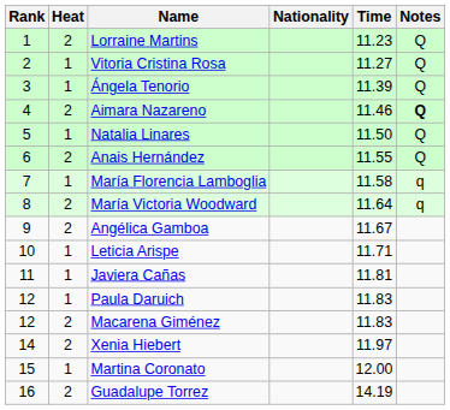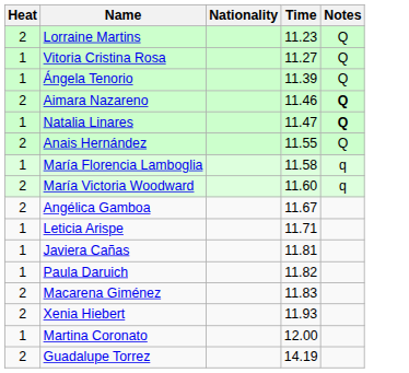 <table class="wikitable sortable" style="text-align:center">
 <tr>
-<th>Rank</th>
 <th>Heat</th>
 <th>Name</th>
 <th>Nationality</th>
 <th>Time</th>
 <th>Notes</th>
 </tr>
 <tr bgcolor=ccffcc>
-<td>1</td>
 <td>2</td>
 <td align=left><a href='#'>Lorraine Martins</a></td>
 <td align=left></td>
 <td>11.23</td>
 <td>Q</td>
 </tr>
 <tr bgcolor=ccffcc>
-<td>2</td>
 <td>1</td>
 <td align=left><a href='#'>Vitoria Cristina Rosa</a></td>
 <td align=left></td>
 <td>11.27</td>
 <td>Q</td>
 </tr>
 <tr bgcolor=ccffcc>
-<td>3</td>
 <td>1</td>
 <td align=left><a href='#'>Ángela Tenorio</a></td>
 <td align=left></td>
 <td>11.39</td>
 <td>Q</td>
 </tr>
 <tr bgcolor=ccffcc>
-<td>4</td>
 <td>2</td>
 <td align=left><a href='#'>Aimara Nazareno</a></td>
 <td align=left></td>
 <td>11.46</td>
 <td><strong>Q</strong></td>
 </tr>
 <tr bgcolor=ccffcc>
-<td>5</td>
 <td>1</td>
 <td align=left><a href='#'>Natalia Linares</a></td>
 <td align=left></td>
-<td>11.50</td>
-<td>Q</td>
+<td>11.47</td>
+<td><strong>Q</strong></td>
 </tr>
 <tr bgcolor=ccffcc>
-<td>6</td>
 <td>2</td>
 <td align=left><a href='#'>Anais Hernández</a></td>
 <td align=left></td>
 <td>11.55</td>
 <td>Q</td>
 </tr>
 <tr bgcolor=ddffdd>
-<td>7</td>
 <td>1</td>
 <td align=left><a href='#'>María Florencia Lamboglia</a></td>
 <td align=left></td>
 <td>11.58</td>
 <td>q</td>
 </tr>
 <tr bgcolor=ddffdd>
-<td>8</td>
 <td>2</td>
 <td align=left><a href='#'>María Victoria Woodward</a></td>
 <td align=left></td>
-<td>11.64</td>
+<td>11.60</td>
 <td>q</td>
 </tr>
 <tr>
-<td>9</td>
 <td>2</td>
 <td align=left><a href='#'>Angélica Gamboa</a></td>
 <td align=left></td>
 <td>11.67</td>
 <td></td>
 </tr>
 <tr>
-<td>10</td>
 <td>1</td>
 <td align=left><a href='#'>Leticia Arispe</a></td>
 <td align=left></td>
 <td>11.71</td>
 <td></td>
 </tr>
 <tr>
-<td>11</td>
 <td>1</td>
 <td align=left><a href='#'>Javiera Cañas</a></td>
 <td align=left></td>
 <td>11.81</td>
 <td></td>
 </tr>
 <tr>
-<td>12</td>
 <td>1</td>
 <td align=left><a href='#'>Paula Daruich</a></td>
 <td align=left></td>
-<td>11.83</td>
+<td>11.82</td>
 <td></td>
 </tr>
 <tr>
-<td>12</td>
 <td>2</td>
 <td align=left><a href='#'>Macarena Giménez</a></td>
 <td align=left></td>
 <td>11.83</td>
 <td></td>
 </tr>
 <tr>
-<td>14</td>
 <td>2</td>
 <td align=left><a href='#'>Xenia Hiebert</a></td>
 <td align=left></td>
-<td>11.97</td>
+<td>11.93</td>
 <td></td>
 </tr>
 <tr>
-<td>15</td>
 <td>1</td>
 <td align=left><a href='#'>Martina Coronato</a></td>
 <td align=left></td>
 <td>12.00</td>
 <td></td>
 </tr>
 <tr>
-<td>16</td>
 <td>2</td>
 <td align=left><a href='#'>Guadalupe Torrez</a></td>
 <td align=left></td>
 <td>14.19</td>
 <td></td>
 </tr>
 </table>
